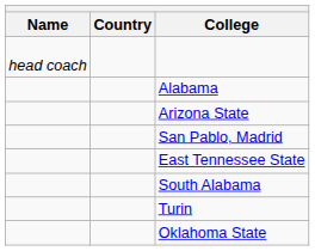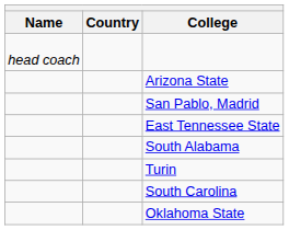 <table class="wikitable sortable">
 <tr>
 <th colspan=3></th>
 </tr>
 <tr>
 <th>Name</th>
 <th>Country</th>
 <th>College</th>
 </tr>
 <tr>
 <td><br><em>head coach</em></td>
 <td></td>
 <td></td>
-</tr>
-<tr>
-<td></td>
-<td></td>
-<td><a href='#'>Alabama</a></td>
 </tr>
 <tr>
 <td></td>
 <td></td>
 <td><a href='#'>Arizona State</a></td>
 </tr>
 <tr>
 <td></td>
 <td></td>
 <td><a href='#'>San Pablo, Madrid</a></td>
 </tr>
 <tr>
 <td></td>
 <td></td>
 <td><a href='#'>East Tennessee State</a></td>
 </tr>
 <tr>
 <td></td>
 <td></td>
 <td><a href='#'>South Alabama</a></td>
 </tr>
 <tr>
 <td></td>
 <td></td>
 <td><a href='#'>Turin</a></td>
 </tr>
 <tr>
 <td></td>
 <td></td>
+<td><a href='#'>South Carolina</a></td>
+</tr>
+<tr>
+<td></td>
+<td></td>
 <td><a href='#'>Oklahoma State</a></td>
 </tr>
 </table>
